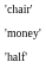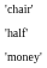 <table cellpadding="2" cellspacing="10">
 <tr>
 <td></td>
 <td>'chair'</td>
 </tr>
 <tr>
 <td></td>
-<td>'money'</td>
+<td>'half'</td>
 </tr>
 <tr>
 <td></td>
-<td>'half'</td>
+<td>'money'</td>
 </tr>
 </table>
